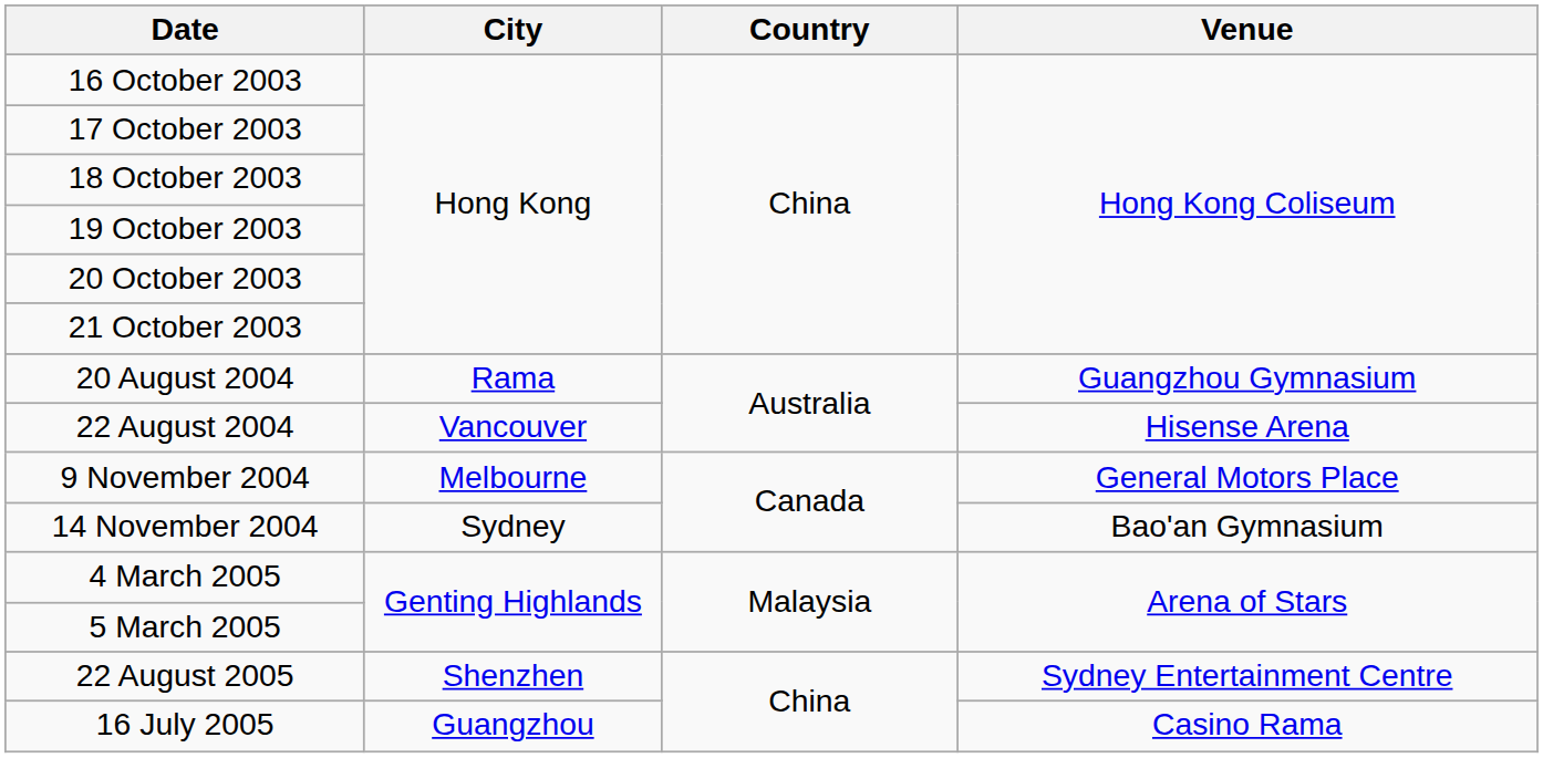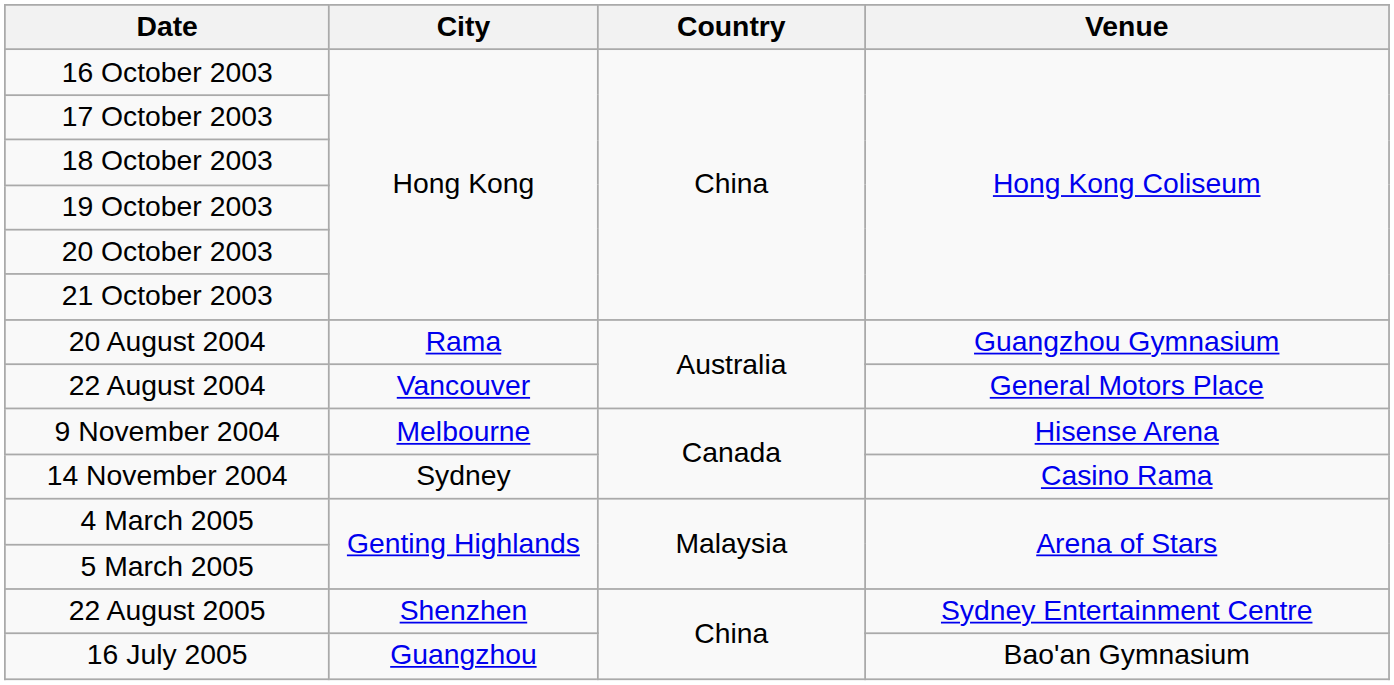 <table class="wikitable" style="text-align:center;">
 <tr>
 <th scope="col" style="width:11em;">Date</th>
 <th scope="col" style="width:9em;">City</th>
 <th scope="col" style="width:9em;">Country</th>
 <th scope="col" style="width:18em;">Venue</th>
 </tr>
 <tr>
 <td>16 October 2003</td>
 <td rowspan="6">Hong Kong</td>
 <td rowspan="6">China</td>
 <td rowspan="6"><a href='#'>Hong Kong Coliseum</a></td>
 </tr>
 <tr>
 <td>17 October 2003</td>
 </tr>
 <tr>
 <td>18 October 2003</td>
 </tr>
 <tr>
 <td>19 October 2003</td>
 </tr>
 <tr>
 <td>20 October 2003</td>
 </tr>
 <tr>
 <td>21 October 2003</td>
 </tr>
 <tr>
 <td>20 August 2004</td>
 <td><a href='#'>Rama</a></td>
 <td rowspan="2">Australia</td>
 <td><a href='#'>Guangzhou Gymnasium</a></td>
 </tr>
 <tr>
 <td>22 August 2004</td>
 <td><a href='#'>Vancouver</a></td>
-<td><a href='#'>Hisense Arena</a></td>
+<td><a href='#'>General Motors Place</a></td>
 </tr>
 <tr>
 <td>9 November 2004</td>
 <td><a href='#'>Melbourne</a></td>
 <td rowspan="2">Canada</td>
-<td><a href='#'>General Motors Place</a></td>
+<td><a href='#'>Hisense Arena</a></td>
 </tr>
 <tr>
 <td>14 November 2004</td>
 <td>Sydney</td>
-<td>Bao'an Gymnasium</td>
+<td><a href='#'>Casino Rama</a></td>
 </tr>
 <tr>
 <td>4 March 2005</td>
 <td rowspan="2"><a href='#'>Genting Highlands</a></td>
 <td rowspan="2">Malaysia</td>
 <td rowspan="2"><a href='#'>Arena of Stars</a></td>
 </tr>
 <tr>
 <td>5 March 2005</td>
 </tr>
 <tr>
 <td>22 August 2005</td>
 <td><a href='#'>Shenzhen</a></td>
 <td rowspan="2">China</td>
 <td><a href='#'>Sydney Entertainment Centre</a></td>
 </tr>
 <tr>
 <td>16 July 2005</td>
 <td><a href='#'>Guangzhou</a></td>
-<td><a href='#'>Casino Rama</a></td>
+<td>Bao'an Gymnasium</td>
 </tr>
 </table>
